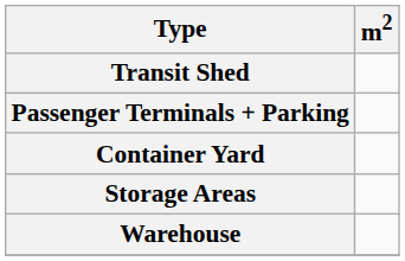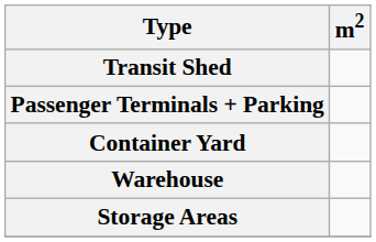 <table class="wikitable">
 <tr>
 <th>Type</th>
 <th>m<sup>2</sup></th>
 </tr>
 <tr>
 <th>Transit Shed</th>
 <td 1,200></td>
 </tr>
 <tr>
 <th>Passenger Terminals + Parking</th>
 <td 360></td>
 </tr>
 <tr>
 <th>Container Yard</th>
 <td 33,000></td>
 </tr>
 <tr>
+<th>Warehouse</th>
+<td 6,000></td>
+</tr>
+<tr>
 <th>Storage Areas</th>
 <td 20,000></td>
 </tr>
 <tr>
-<th>Warehouse</th>
-<td 6,000></td>
-</tr>
-<tr>
 </tr>
 </table>
